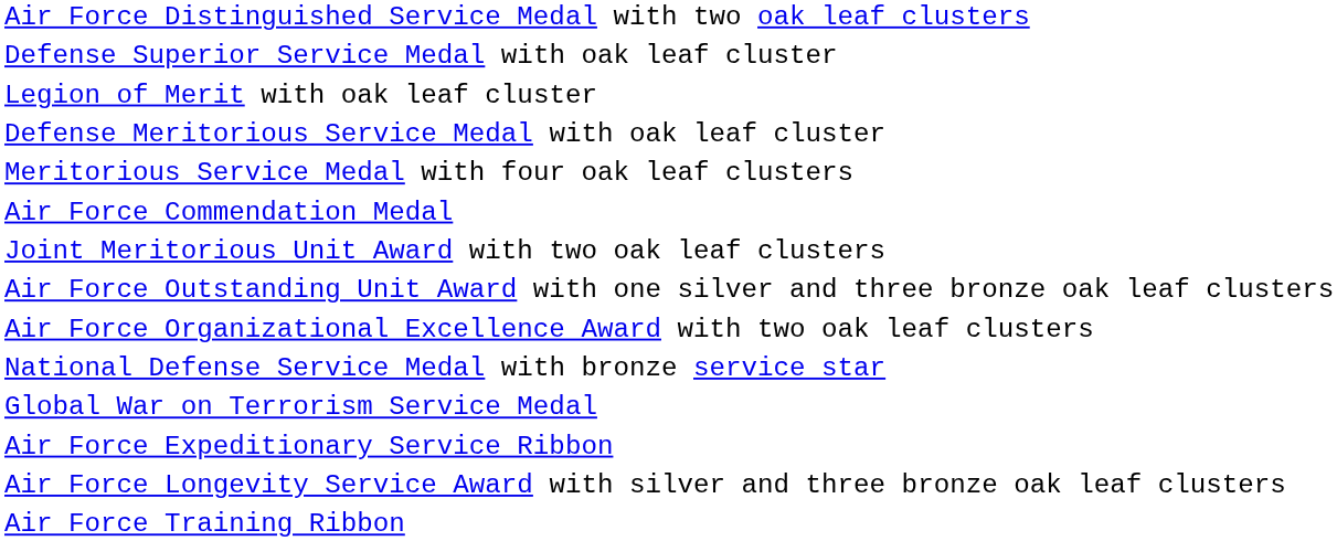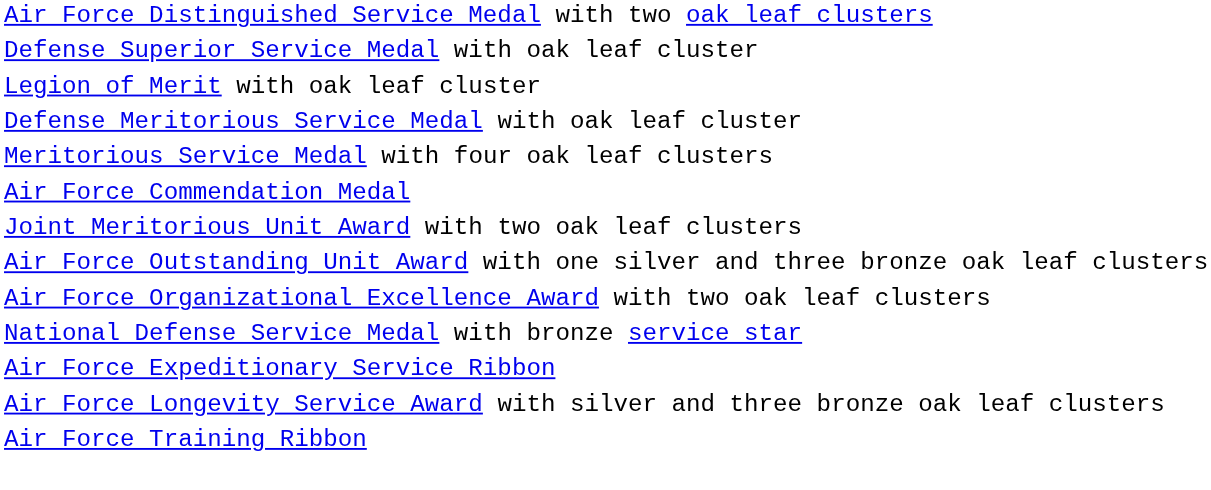 <table>
 <tr>
 <td><span></span><span></span></td>
 <td><a href='#'>Air Force Distinguished Service Medal</a> with two <a href='#'>oak leaf clusters</a></td>
 </tr>
 <tr>
 <td></td>
 <td><a href='#'>Defense Superior Service Medal</a> with oak leaf cluster</td>
 </tr>
 <tr>
 <td></td>
 <td><a href='#'>Legion of Merit</a> with oak leaf cluster</td>
 </tr>
 <tr>
 <td></td>
 <td><a href='#'>Defense Meritorious Service Medal</a> with oak leaf cluster</td>
 </tr>
 <tr>
 <td><span></span><span></span><span></span><span></span></td>
 <td><a href='#'>Meritorious Service Medal</a> with four oak leaf clusters</td>
 </tr>
 <tr>
 <td></td>
 <td><a href='#'>Air Force Commendation Medal</a></td>
 </tr>
 <tr>
 <td><span></span><span></span></td>
 <td><a href='#'>Joint Meritorious Unit Award</a> with two oak leaf clusters</td>
 </tr>
 <tr>
 <td><span></span><span></span><span></span><span></span></td>
 <td><a href='#'>Air Force Outstanding Unit Award</a> with one silver and three bronze oak leaf clusters</td>
 </tr>
 <tr>
 <td><span></span><span></span></td>
 <td><a href='#'>Air Force Organizational Excellence Award</a> with two oak leaf clusters</td>
 </tr>
 <tr>
 <td></td>
 <td><a href='#'>National Defense Service Medal</a> with bronze <a href='#'>service star</a></td>
 </tr>
 <tr>
 <td></td>
-<td><a href='#'>Global War on Terrorism Service Medal</a></td>
-</tr>
-<tr>
-<td></td>
 <td><a href='#'>Air Force Expeditionary Service Ribbon</a></td>
 </tr>
 <tr>
 <td><span></span><span></span><span></span><span></span></td>
 <td><a href='#'>Air Force Longevity Service Award</a> with silver and three bronze oak leaf clusters</td>
 </tr>
 <tr>
 <td></td>
 <td><a href='#'>Air Force Training Ribbon</a></td>
 </tr>
 </table>
